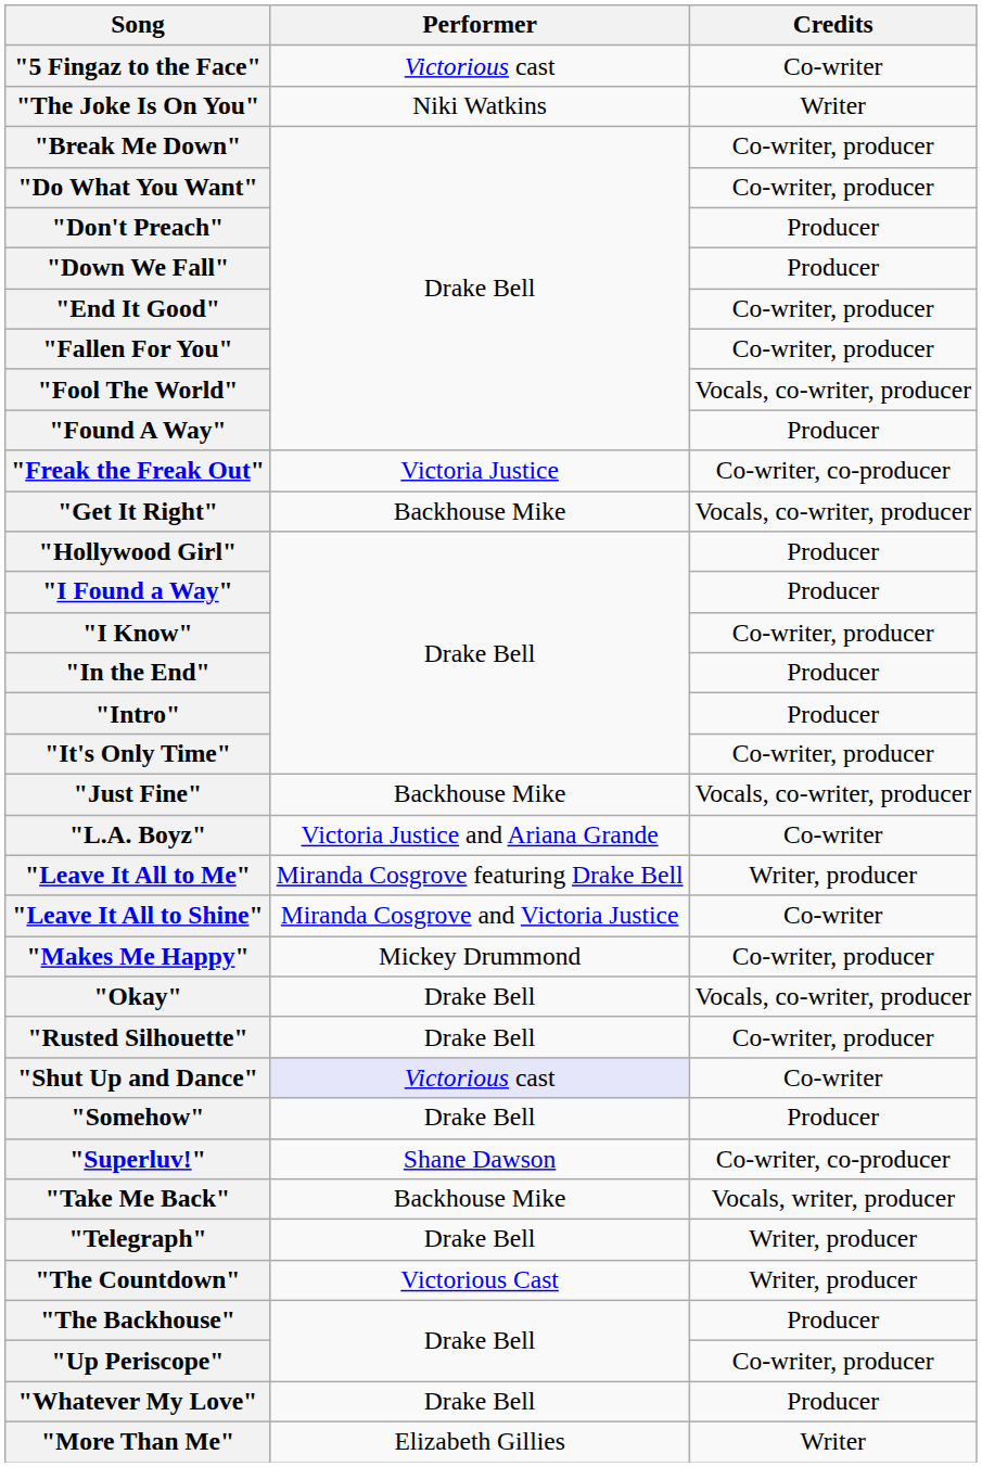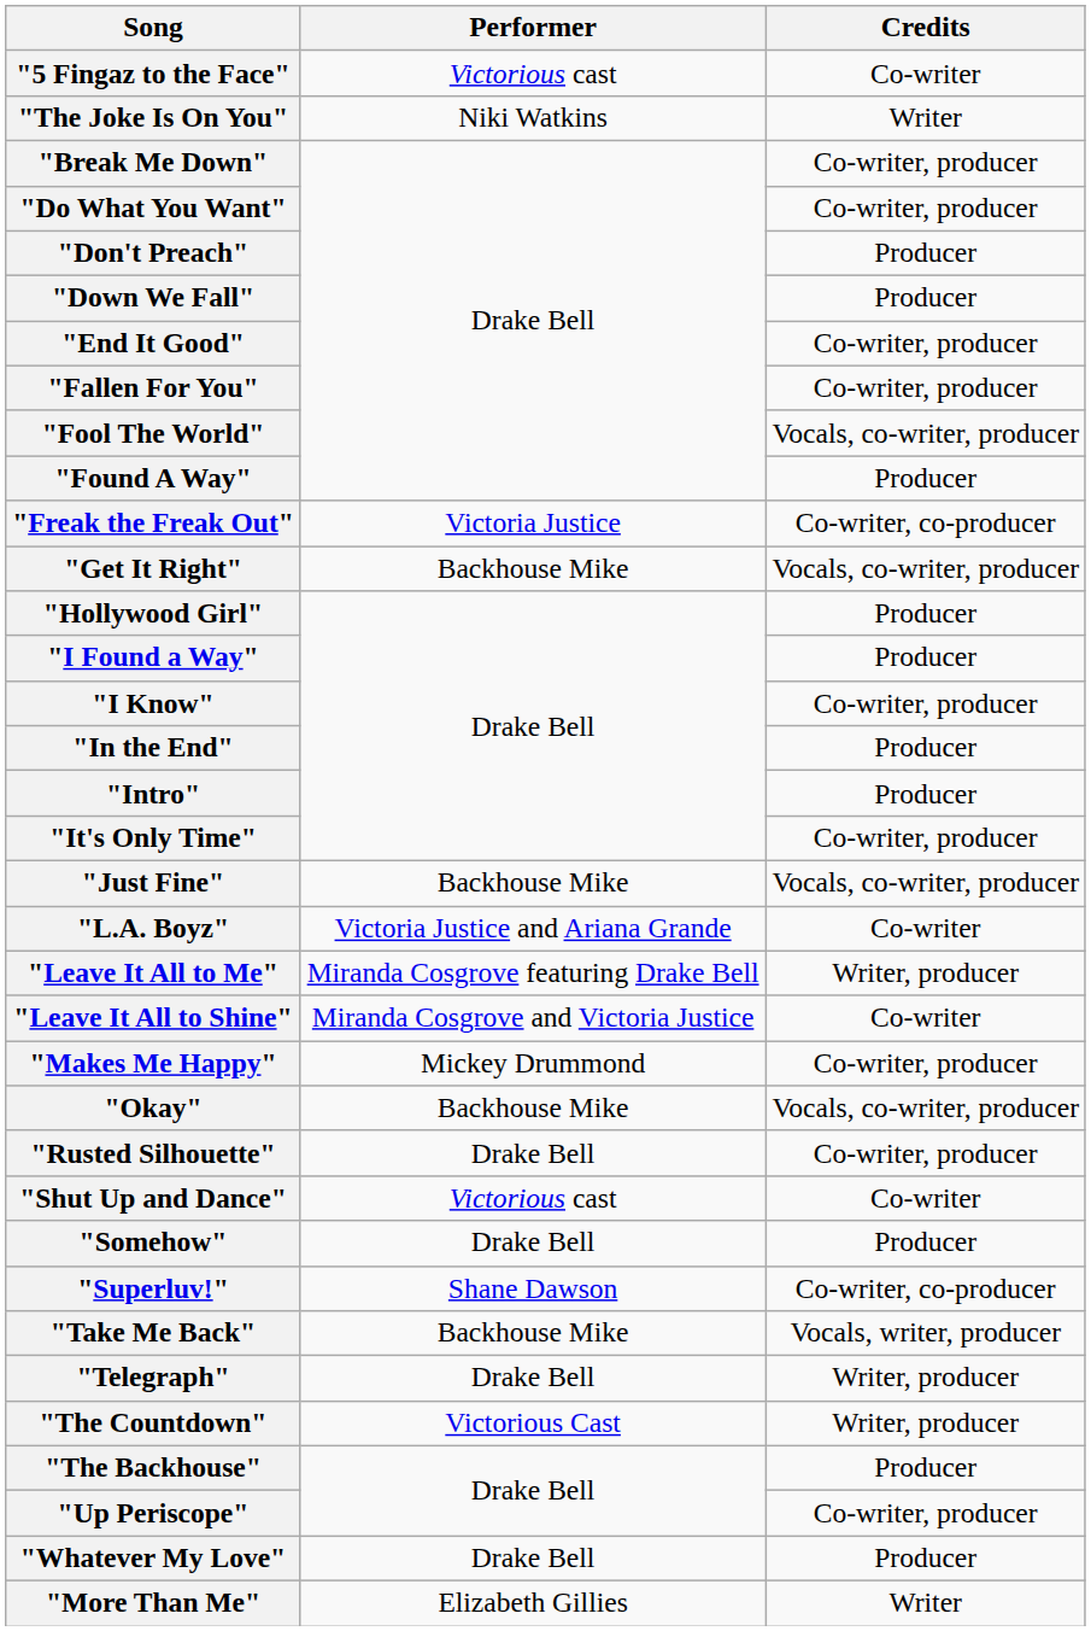 <table class="wikitable plainrowheaders sortable" style="text-align:center;" border="1">
 <tr>
 <th scope="col">Song</th>
 <th scope="col">Performer</th>
 <th scope="col">Credits</th>
 </tr>
 <tr>
 <th scope="row">"5 Fingaz to the Face"</th>
 <td><em><a href='#'>Victorious</a></em> cast</td>
 <td>Co-writer</td>
 </tr>
 <tr>
 <th scope="row">"The Joke Is On You"</th>
 <td>Niki Watkins</td>
 <td>Writer</td>
 </tr>
 <tr>
 <th scope="row">"Break Me Down"</th>
 <td rowspan="8">Drake Bell</td>
 <td>Co-writer, producer</td>
 </tr>
 <tr>
 <th scope="row">"Do What You Want"</th>
 <td>Co-writer, producer</td>
 </tr>
 <tr>
 <th scope="row">"Don't Preach"</th>
 <td>Producer</td>
 </tr>
 <tr>
 <th scope="row">"Down We Fall"</th>
 <td>Producer</td>
 </tr>
 <tr>
 <th scope="row">"End It Good"</th>
 <td>Co-writer, producer</td>
 </tr>
 <tr>
 <th scope="row">"Fallen For You"</th>
 <td>Co-writer, producer</td>
 </tr>
 <tr>
 <th scope="row">"Fool The World"</th>
 <td>Vocals, co-writer, producer</td>
 </tr>
 <tr>
 <th scope="row">"Found A Way"</th>
 <td>Producer</td>
 </tr>
 <tr>
 <th scope="row">"<a href='#'>Freak the Freak Out</a>"</th>
 <td><a href='#'>Victoria Justice</a></td>
 <td>Co-writer, co-producer</td>
 </tr>
 <tr>
 <th scope="row">"Get It Right"</th>
 <td>Backhouse Mike</td>
 <td>Vocals, co-writer, producer</td>
 </tr>
 <tr>
 <th scope="row">"Hollywood Girl"</th>
 <td rowspan="6">Drake Bell</td>
 <td>Producer</td>
 </tr>
 <tr>
 <th scope="row">"<a href='#'>I Found a Way</a>"</th>
 <td>Producer</td>
 </tr>
 <tr>
 <th scope="row">"I Know"</th>
 <td>Co-writer, producer</td>
 </tr>
 <tr>
 <th scope="row">"In the End"</th>
 <td>Producer</td>
 </tr>
 <tr>
 <th scope="row">"Intro"</th>
 <td>Producer</td>
 </tr>
 <tr>
 <th scope="row">"It's Only Time"</th>
 <td>Co-writer, producer</td>
 </tr>
 <tr>
 <th scope="row">"Just Fine"</th>
 <td Sam & Cat>Backhouse Mike</td>
 <td>Vocals, co-writer, producer</td>
 </tr>
 <tr>
 <th scope="row">"L.A. Boyz"</th>
 <td><a href='#'>Victoria Justice</a> and <a href='#'>Ariana Grande</a></td>
 <td>Co-writer</td>
 </tr>
 <tr>
 <th scope="row">"<a href='#'>Leave It All to Me</a>"</th>
 <td><a href='#'>Miranda Cosgrove</a> featuring <a href='#'>Drake Bell</a></td>
 <td>Writer, producer</td>
 </tr>
 <tr>
 <th scope="row">"<a href='#'>Leave It All to Shine</a>"</th>
 <td><a href='#'>Miranda Cosgrove</a> and <a href='#'>Victoria Justice</a></td>
 <td>Co-writer</td>
 </tr>
 <tr>
 <th scope="row">"<a href='#'>Makes Me Happy</a>"</th>
 <td>Mickey Drummond</td>
 <td>Co-writer, producer</td>
 </tr>
 <tr>
 <th scope="row">"Okay"</th>
-<td>Drake Bell</td>
+<td>Backhouse Mike</td>
 <td>Vocals, co-writer, producer</td>
 </tr>
 <tr>
 <th scope="row">"Rusted Silhouette"</th>
 <td>Drake Bell</td>
 <td>Co-writer, producer</td>
 </tr>
 <tr>
 <th scope="row">"Shut Up and Dance"</th>
-<td style="background: lavender;"><em><a href='#'>Victorious</a></em> cast</td>
+<td><em><a href='#'>Victorious</a></em> cast</td>
 <td>Co-writer</td>
 </tr>
 <tr>
 <th scope="row">"Somehow"</th>
 <td>Drake Bell</td>
 <td>Producer</td>
 </tr>
 <tr>
 <th scope="row">"<a href='#'>Superluv!</a>"</th>
 <td><a href='#'>Shane Dawson</a></td>
 <td>Co-writer, co-producer</td>
 </tr>
 <tr>
 <th scope="row">"Take Me Back"</th>
 <td>Backhouse Mike</td>
 <td>Vocals, writer, producer</td>
 </tr>
 <tr>
 <th scope="row">"Telegraph"</th>
 <td>Drake Bell</td>
 <td>Writer, producer</td>
 </tr>
 <tr>
 <th scope="row">"The Countdown"</th>
 <td><a href='#'>Victorious Cast</a></td>
 <td>Writer, producer</td>
 </tr>
 <tr>
 <th scope="row">"The Backhouse"</th>
 <td rowspan="2">Drake Bell</td>
 <td>Producer</td>
 </tr>
 <tr>
 <th scope="row">"Up Periscope"</th>
 <td>Co-writer, producer</td>
 </tr>
 <tr>
 <th scope="row">"Whatever My Love"</th>
 <td>Drake Bell</td>
 <td>Producer</td>
 </tr>
 <tr>
 <th scope="row">"More Than Me"</th>
 <td>Elizabeth Gillies</td>
 <td>Writer</td>
 </tr>
 </table>
